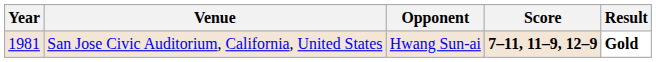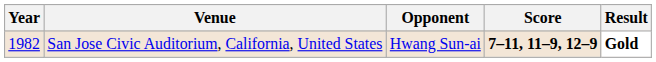 <table class="sortable wikitable" style="font-size: 90%;">
 <tr>
 <th>Year</th>
 <th>Venue</th>
 <th>Opponent</th>
 <th>Score</th>
 <th>Result</th>
 </tr>
 <tr style="background:#F3E6D7">
-<td align="center"><a href='#'>1981</a></td>
+<td align="center"><a href='#'>1982</a></td>
 <td align="left"><a href='#'>San Jose Civic Auditorium</a>, <a href='#'>California</a>, <a href='#'>United States</a></td>
 <td align="left"> <a href='#'>Hwang Sun-ai</a></td>
 <td align="left"><strong>7–11, 11–9, 12–9</strong></td>
 <td style="text-align:left; background:white"> <strong>Gold</strong></td>
 </tr>
 </table>
